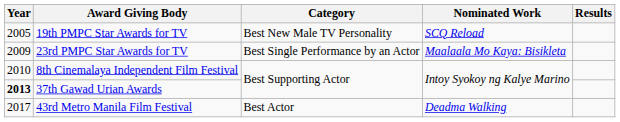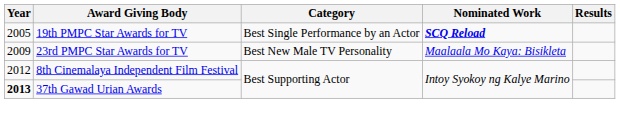 <table class="wikitable">
 <tr>
 <th>Year</th>
 <th>Award Giving Body</th>
 <th>Category</th>
 <th>Nominated Work</th>
 <th>Results</th>
 </tr>
 <tr>
 <td>2005</td>
 <td><a href='#'>19th PMPC Star Awards for TV</a></td>
-<td>Best New Male TV Personality</td>
-<td><em><a href='#'>SCQ Reload</a></em></td>
+<td>Best Single Performance by an Actor</td>
+<td><strong><em><a href='#'>SCQ Reload</a></em></strong></td>
 <td></td>
 </tr>
 <tr>
 <td>2009</td>
 <td><a href='#'>23rd PMPC Star Awards for TV</a></td>
-<td>Best Single Performance by an Actor</td>
+<td>Best New Male TV Personality</td>
 <td><em><a href='#'>Maalaala Mo Kaya: Bisikleta</a></em></td>
 <td></td>
 </tr>
 <tr>
-<td>2010</td>
+<td>2012</td>
 <td><a href='#'>8th Cinemalaya Independent Film Festival</a></td>
 <td rowspan=2>Best Supporting Actor</td>
 <td rowspan=2><em>Intoy Syokoy ng Kalye Marino</em></td>
 <td></td>
 </tr>
 <tr>
 <td><strong>2013</strong></td>
 <td><a href='#'>37th Gawad Urian Awards</a></td>
 <td></td>
 </tr>
-<tr>
-<td>2017</td>
-<td><a href='#'>43rd Metro Manila Film Festival</a></td>
-<td>Best Actor</td>
-<td><em><a href='#'>Deadma Walking</a></em></td>
-<td></td>
-</tr>
 </table>
